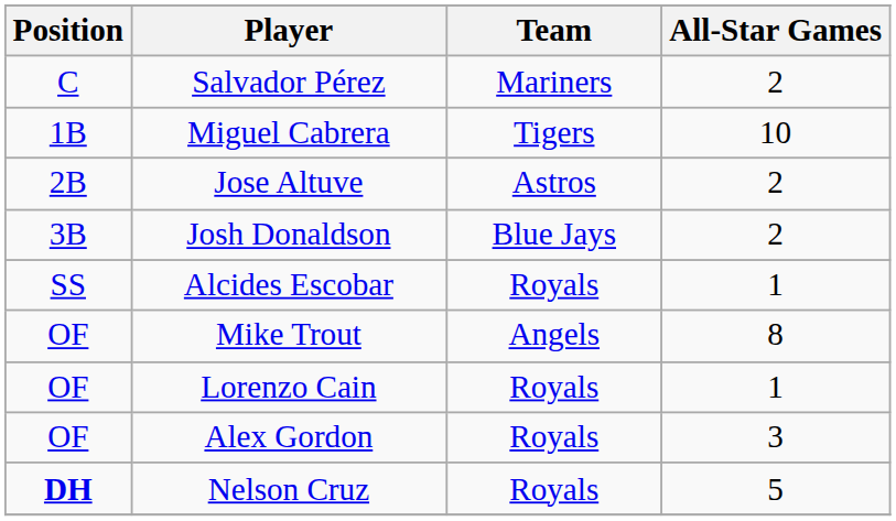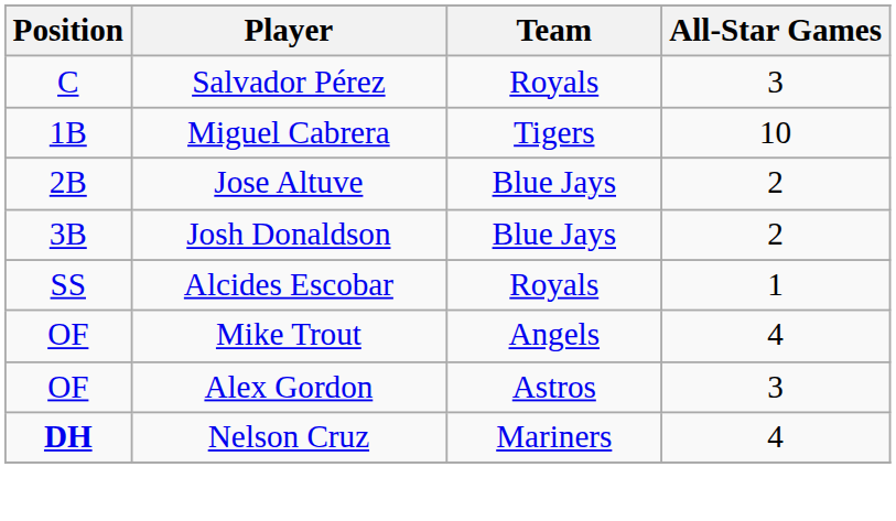 <table class="wikitable sortable" style="text-align:center;">
 <tr>
 </tr>
 <tr>
 <th>Position</th>
 <th style="width:150px;">Player</th>
 <th style="width:100px;">Team</th>
 <th>All-Star Games</th>
 </tr>
 <tr>
 <td><a href='#'>C</a></td>
 <td><a href='#'>Salvador Pérez</a></td>
-<td><a href='#'>Mariners</a></td>
-<td>2</td>
+<td><a href='#'>Royals</a></td>
+<td>3</td>
 </tr>
 <tr>
 <td><a href='#'>1B</a></td>
 <td><a href='#'>Miguel Cabrera</a></td>
 <td><a href='#'>Tigers</a></td>
 <td>10</td>
 </tr>
 <tr>
 <td><a href='#'>2B</a></td>
 <td><a href='#'>Jose Altuve</a></td>
-<td><a href='#'>Astros</a></td>
+<td><a href='#'>Blue Jays</a></td>
 <td>2</td>
 </tr>
 <tr>
 <td><a href='#'>3B</a></td>
 <td><a href='#'>Josh Donaldson</a></td>
 <td><a href='#'>Blue Jays</a></td>
 <td>2</td>
 </tr>
 <tr>
 <td><a href='#'>SS</a></td>
 <td><a href='#'>Alcides Escobar</a></td>
 <td><a href='#'>Royals</a></td>
 <td>1</td>
 </tr>
 <tr>
 <td><a href='#'>OF</a></td>
 <td><a href='#'>Mike Trout</a></td>
 <td><a href='#'>Angels</a></td>
-<td>8</td>
-</tr>
-<tr>
-<td><a href='#'>OF</a></td>
-<td><a href='#'>Lorenzo Cain</a></td>
-<td><a href='#'>Royals</a></td>
-<td>1</td>
+<td>4</td>
 </tr>
 <tr>
 <td><a href='#'>OF</a></td>
 <td><a href='#'>Alex Gordon</a></td>
-<td><a href='#'>Royals</a></td>
+<td><a href='#'>Astros</a></td>
 <td>3</td>
 </tr>
 <tr>
 <td><strong><a href='#'>DH</a></strong></td>
 <td><a href='#'>Nelson Cruz</a></td>
-<td><a href='#'>Royals</a></td>
-<td>5</td>
+<td><a href='#'>Mariners</a></td>
+<td>4</td>
 </tr>
 <tr>
 </tr>
 </table>
